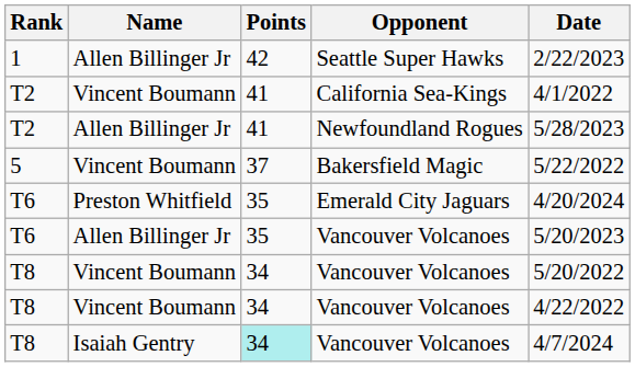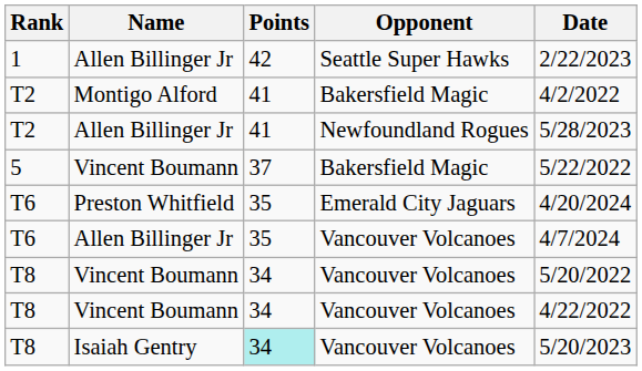 <table class="wikitable">
 <tr>
 <th>Rank</th>
 <th>Name</th>
 <th>Points</th>
 <th>Opponent</th>
 <th>Date</th>
 </tr>
 <tr>
 <td>1</td>
 <td>Allen Billinger Jr</td>
 <td>42</td>
 <td>Seattle Super Hawks</td>
 <td>2/22/2023</td>
 </tr>
 <tr>
 <td>T2</td>
-<td>Vincent Boumann</td>
+<td>Montigo Alford</td>
 <td>41</td>
-<td>California Sea-Kings</td>
-<td>4/1/2022</td>
+<td>Bakersfield Magic</td>
+<td>4/2/2022</td>
 </tr>
 <tr>
 <td>T2</td>
 <td>Allen Billinger Jr</td>
 <td>41</td>
 <td>Newfoundland Rogues</td>
 <td>5/28/2023</td>
 </tr>
 <tr>
 <td>5</td>
 <td>Vincent Boumann</td>
 <td>37</td>
 <td>Bakersfield Magic</td>
 <td>5/22/2022</td>
 </tr>
 <tr>
 <td>T6</td>
 <td>Preston Whitfield</td>
 <td>35</td>
 <td>Emerald City Jaguars</td>
 <td>4/20/2024</td>
 </tr>
 <tr>
 <td>T6</td>
 <td>Allen Billinger Jr</td>
 <td>35</td>
 <td>Vancouver Volcanoes</td>
-<td>5/20/2023</td>
+<td>4/7/2024</td>
 </tr>
 <tr>
 <td>T8</td>
 <td>Vincent Boumann</td>
 <td>34</td>
 <td>Vancouver Volcanoes</td>
 <td>5/20/2022</td>
 </tr>
 <tr>
 <td>T8</td>
 <td>Vincent Boumann</td>
 <td>34</td>
 <td>Vancouver Volcanoes</td>
 <td>4/22/2022</td>
 </tr>
 <tr>
 <td>T8</td>
 <td>Isaiah Gentry</td>
 <td style="background: paleturquoise;">34</td>
 <td>Vancouver Volcanoes</td>
-<td>4/7/2024</td>
+<td>5/20/2023</td>
 </tr>
 </table>
